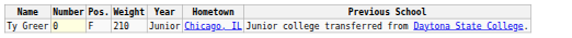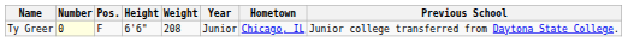 <table class="wikitable sortable" border="1">
 <tr>
 <th>Name</th>
 <th>Number</th>
 <th>Pos.</th>
+<th>Height</th>
 <th>Weight</th>
 <th>Year</th>
 <th>Hometown</th>
 <th class="unsortable">Previous School</th>
 </tr>
 <tr>
 <td>Ty Greer</td>
 <td style="background: lightyellow;">0</td>
 <td>F</td>
-<td>210</td>
+<td>6'6"</td>
+<td>208</td>
 <td>Junior</td>
 <td><a href='#'>Chicago, IL</a></td>
 <td>Junior college transferred from <a href='#'>Daytona State College</a>.</td>
 </tr>
 </table>
